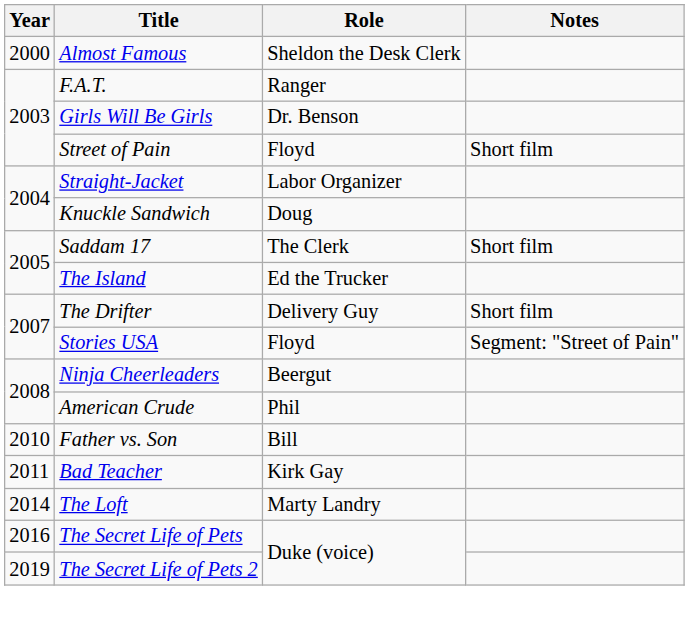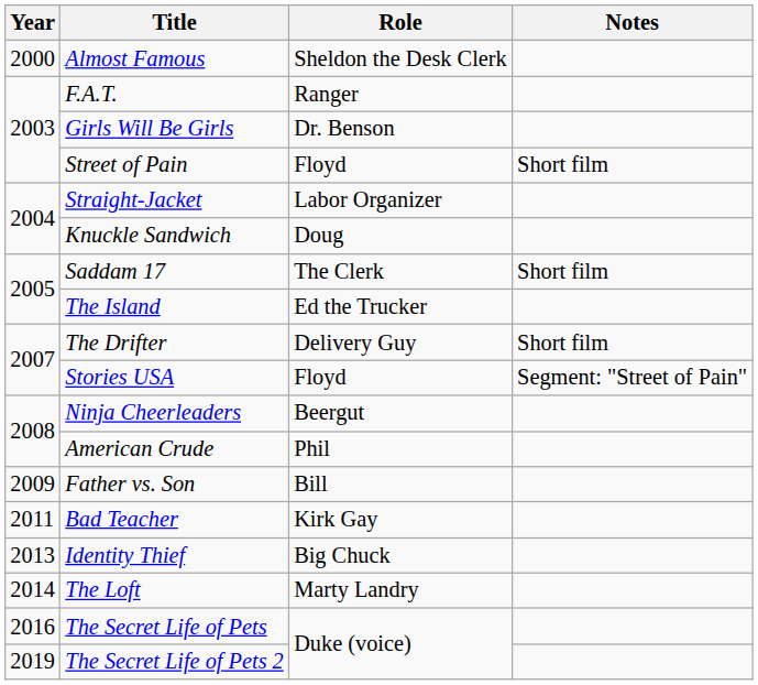 <table class="wikitable sortable">
 <tr>
 <th>Year</th>
 <th>Title</th>
 <th>Role</th>
 <th class="unsortable">Notes</th>
 </tr>
 <tr>
 <td>2000</td>
 <td><em><a href='#'>Almost Famous</a></em></td>
 <td>Sheldon the Desk Clerk</td>
 <td></td>
 </tr>
 <tr>
 <td rowspan="3">2003</td>
 <td><em>F.A.T.</em></td>
 <td>Ranger</td>
 <td></td>
 </tr>
 <tr>
 <td><em><a href='#'>Girls Will Be Girls</a></em></td>
 <td>Dr. Benson</td>
 <td></td>
 </tr>
 <tr>
 <td><em>Street of Pain</em></td>
 <td>Floyd</td>
 <td>Short film</td>
 </tr>
 <tr>
 <td rowspan="2">2004</td>
 <td><em><a href='#'>Straight-Jacket</a></em></td>
 <td>Labor Organizer</td>
 <td></td>
 </tr>
 <tr>
 <td><em>Knuckle Sandwich</em></td>
 <td>Doug</td>
 <td></td>
 </tr>
 <tr>
 <td rowspan="2">2005</td>
 <td><em>Saddam 17</em></td>
 <td>The Clerk</td>
 <td>Short film</td>
 </tr>
 <tr>
 <td><em><a href='#'>The Island</a></em></td>
 <td>Ed the Trucker</td>
 <td></td>
 </tr>
 <tr>
 <td rowspan="2">2007</td>
 <td><em>The Drifter</em></td>
 <td>Delivery Guy</td>
 <td>Short film</td>
 </tr>
 <tr>
 <td><em><a href='#'>Stories USA</a></em></td>
 <td>Floyd</td>
 <td>Segment: "Street of Pain"</td>
 </tr>
 <tr>
 <td rowspan="2">2008</td>
 <td><em><a href='#'>Ninja Cheerleaders</a></em></td>
 <td>Beergut</td>
 <td></td>
 </tr>
 <tr>
 <td><em>American Crude</em></td>
 <td>Phil</td>
 <td></td>
 </tr>
 <tr>
-<td>2010</td>
+<td>2009</td>
 <td><em>Father vs. Son</em></td>
 <td>Bill</td>
 <td></td>
 </tr>
 <tr>
 <td>2011</td>
 <td><em><a href='#'>Bad Teacher</a></em></td>
 <td>Kirk Gay</td>
+<td></td>
+</tr>
+<tr>
+<td>2013</td>
+<td><em><a href='#'>Identity Thief</a></em></td>
+<td>Big Chuck</td>
 <td></td>
 </tr>
 <tr>
 <td>2014</td>
 <td><em><a href='#'>The Loft</a></em></td>
 <td>Marty Landry</td>
 <td></td>
 </tr>
 <tr>
 <td>2016</td>
 <td><em><a href='#'>The Secret Life of Pets</a></em></td>
 <td rowspan=2>Duke (voice)</td>
 <td></td>
 </tr>
 <tr>
 <td>2019</td>
 <td><em><a href='#'>The Secret Life of Pets 2</a></em></td>
 <td></td>
 </tr>
 </table>
